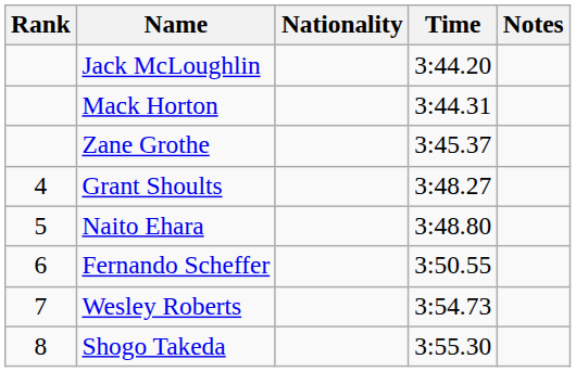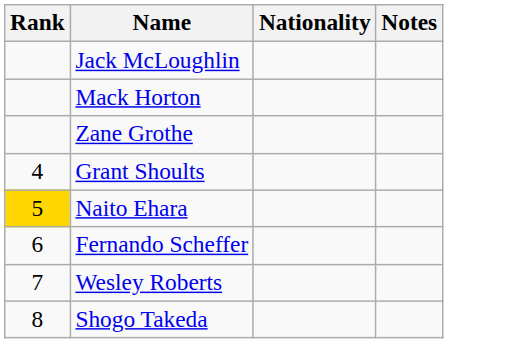 <table class="wikitable sortable" style="text-align:center">
 <tr>
 <th>Rank</th>
 <th>Name</th>
 <th>Nationality</th>
-<th>Time</th>
 <th>Notes</th>
 </tr>
 <tr>
 <td></td>
 <td align=left><a href='#'>Jack McLoughlin</a></td>
 <td align=left></td>
-<td>3:44.20</td>
 <td></td>
 </tr>
 <tr>
 <td></td>
 <td align=left><a href='#'>Mack Horton</a></td>
 <td align=left></td>
-<td>3:44.31</td>
 <td></td>
 </tr>
 <tr>
 <td></td>
 <td align=left><a href='#'>Zane Grothe</a></td>
 <td align=left></td>
-<td>3:45.37</td>
 <td></td>
 </tr>
 <tr>
 <td>4</td>
 <td align=left><a href='#'>Grant Shoults</a></td>
 <td align=left></td>
-<td>3:48.27</td>
 <td></td>
 </tr>
 <tr>
-<td>5</td>
+<td style="background: gold;">5</td>
 <td align=left><a href='#'>Naito Ehara</a></td>
 <td align=left></td>
-<td>3:48.80</td>
 <td></td>
 </tr>
 <tr>
 <td>6</td>
 <td align=left><a href='#'>Fernando Scheffer</a></td>
 <td align=left></td>
-<td>3:50.55</td>
 <td></td>
 </tr>
 <tr>
 <td>7</td>
 <td align=left><a href='#'>Wesley Roberts</a></td>
 <td align=left></td>
-<td>3:54.73</td>
 <td></td>
 </tr>
 <tr>
 <td>8</td>
 <td align=left><a href='#'>Shogo Takeda</a></td>
 <td align=left></td>
-<td>3:55.30</td>
 <td></td>
 </tr>
 </table>
